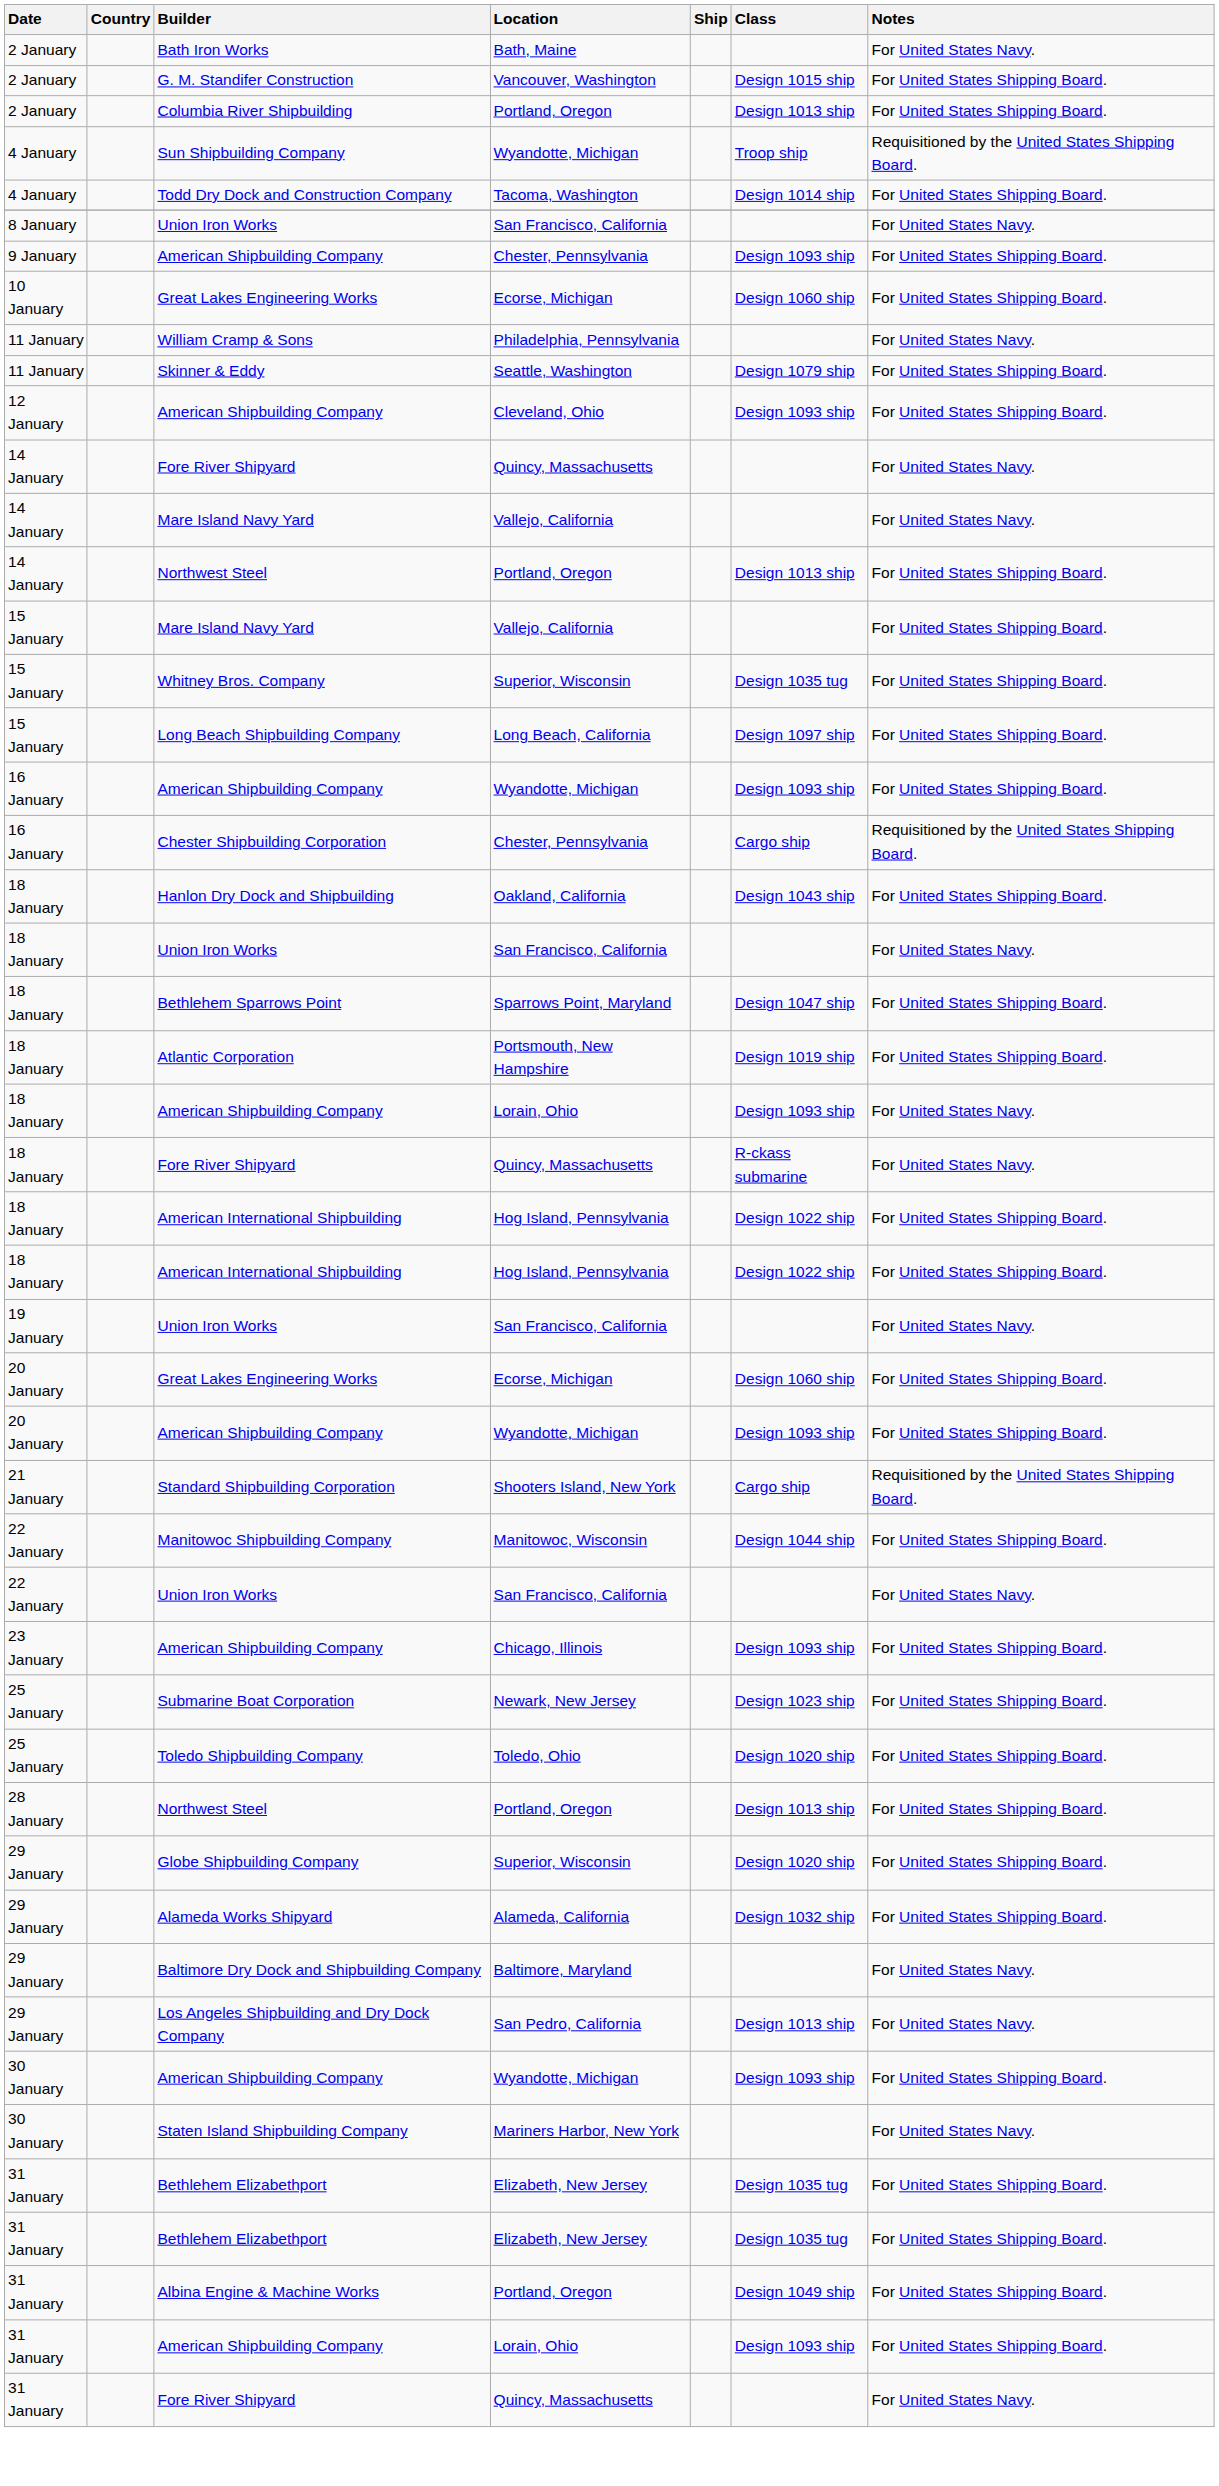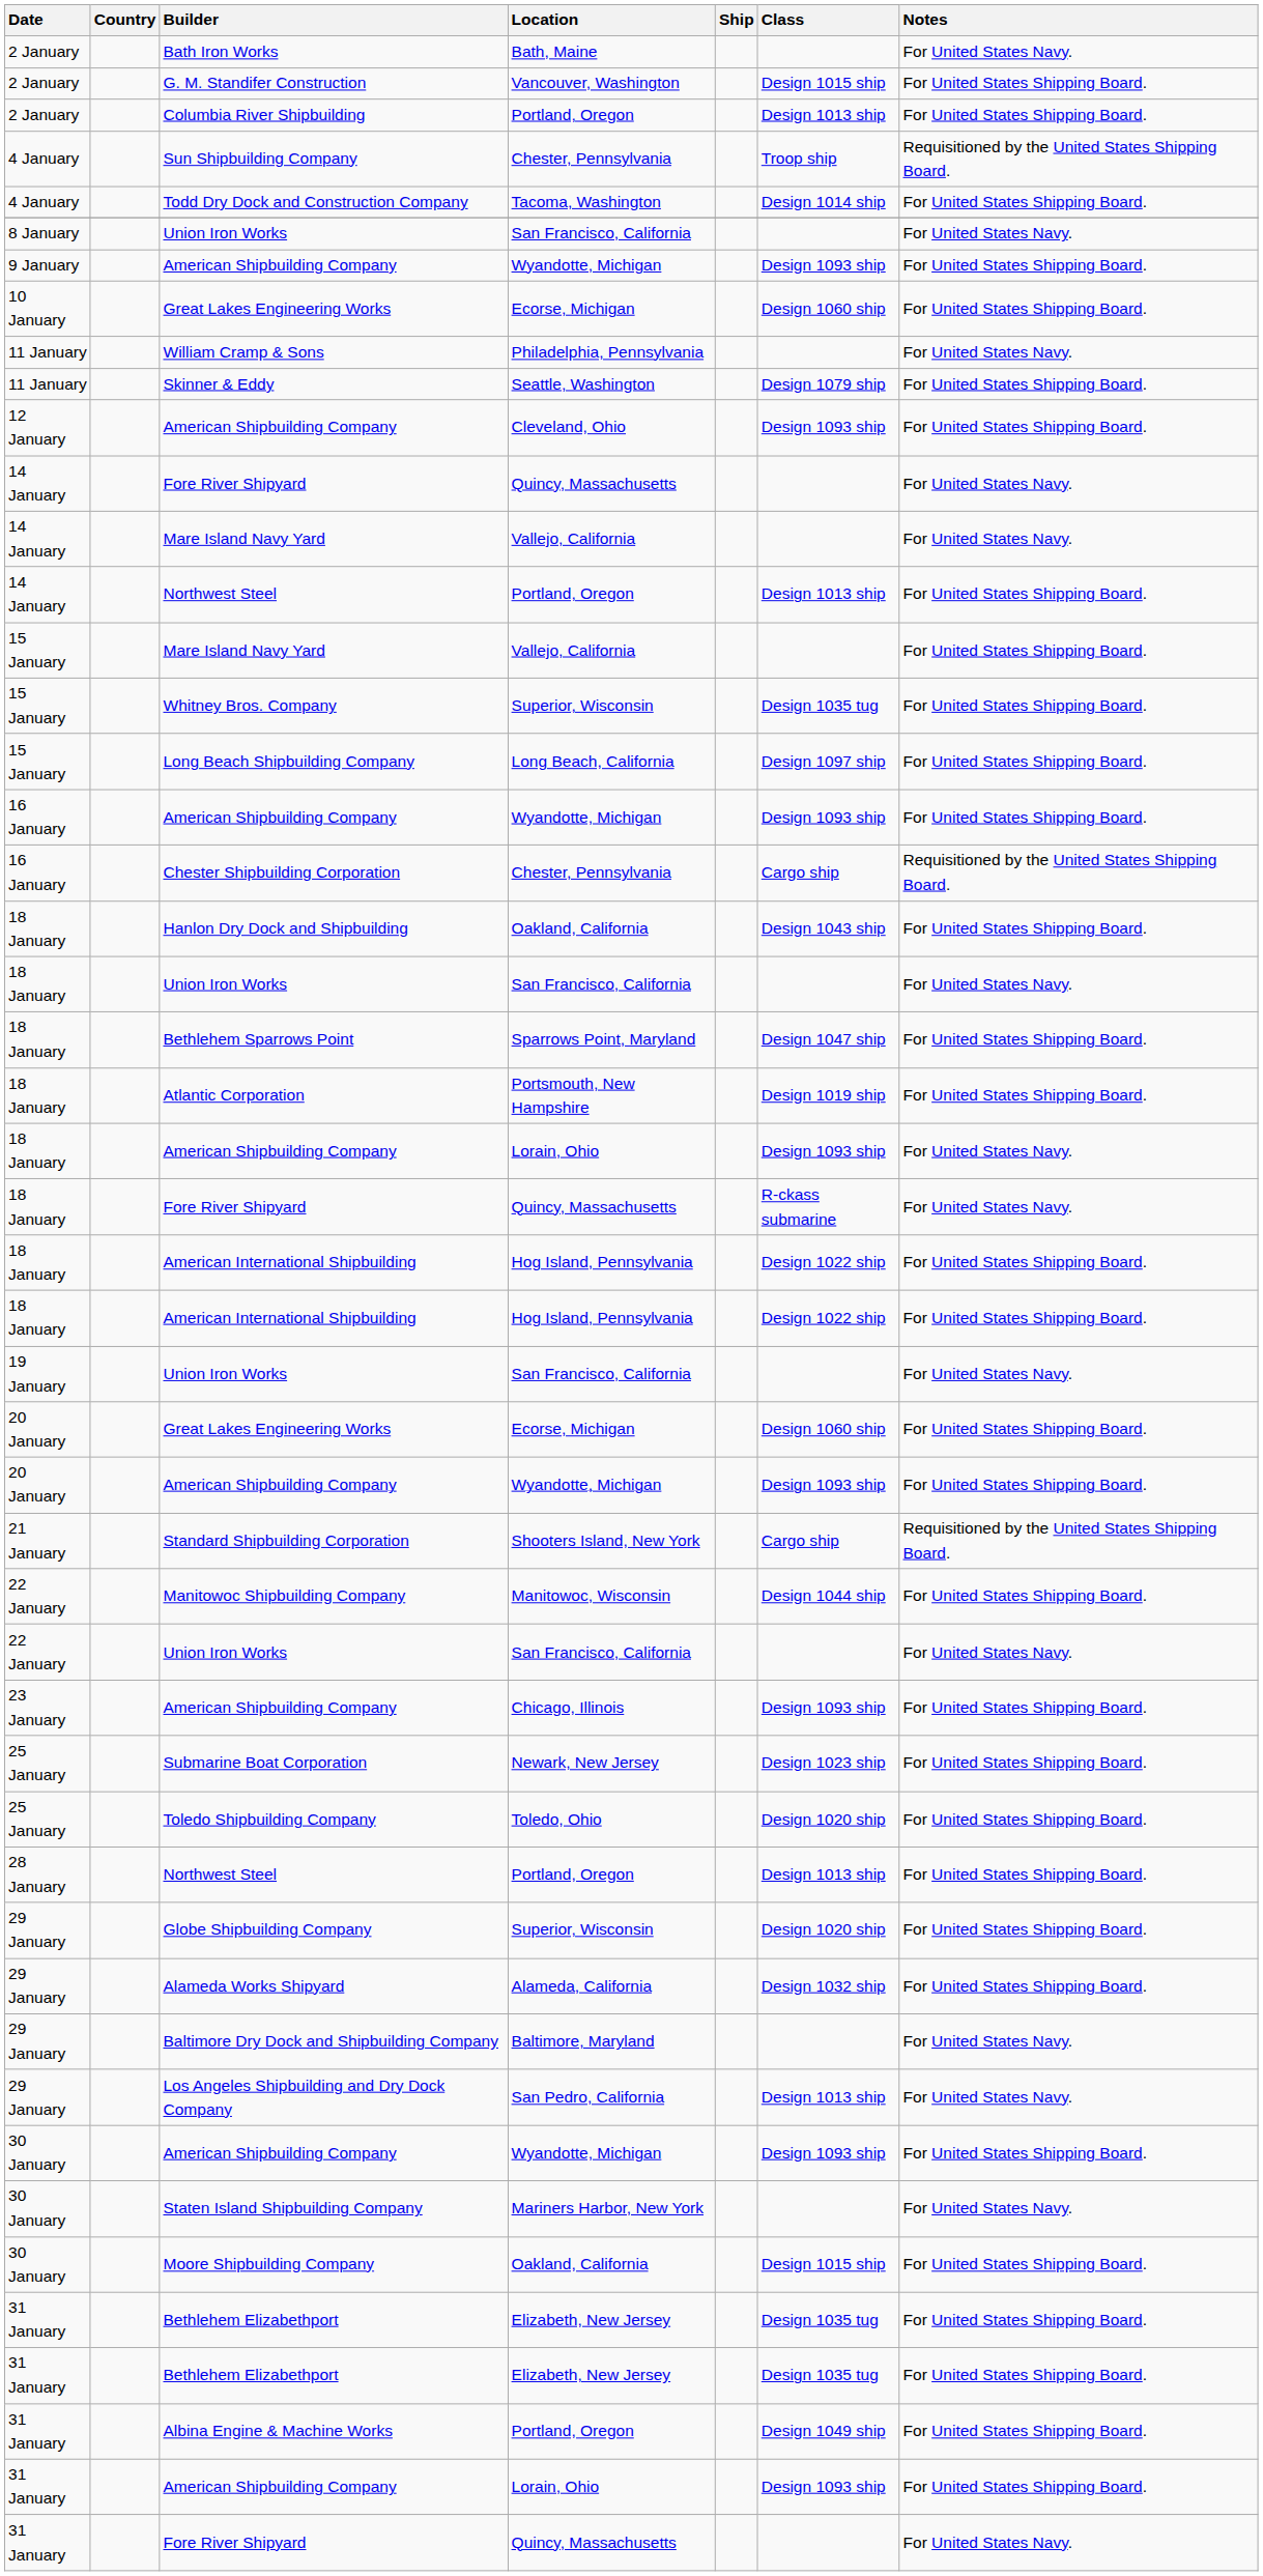 <table class="wikitable sortable" style="font-size:1.00em; line-height:1.5em;">
 <tr>
 <th style="text-align: left;">Date</th>
 <th style="text-align: left;">Country</th>
 <th style="text-align: left;">Builder</th>
 <th style="text-align: left;">Location</th>
 <th style="text-align: left;">Ship</th>
 <th style="text-align: left;">Class</th>
 <th style="text-align: left;">Notes</th>
 </tr>
 <tr ---->
 <td>2 January</td>
 <td></td>
 <td><a href='#'>Bath Iron Works</a></td>
 <td><a href='#'>Bath, Maine</a></td>
 <td><strong></strong></td>
 <td></td>
 <td>For <a href='#'>United States Navy</a>.</td>
 </tr>
 <tr ---->
 <td>2 January</td>
 <td></td>
 <td><a href='#'>G. M. Standifer Construction</a></td>
 <td><a href='#'>Vancouver, Washington</a></td>
 <td><strong></strong></td>
 <td><a href='#'>Design 1015 ship</a></td>
 <td>For <a href='#'>United States Shipping Board</a>.</td>
 </tr>
 <tr ---->
 <td>2 January</td>
 <td></td>
 <td><a href='#'>Columbia River Shipbuilding</a></td>
 <td><a href='#'>Portland, Oregon</a></td>
 <td><strong></strong></td>
 <td><a href='#'>Design 1013 ship</a></td>
 <td>For <a href='#'>United States Shipping Board</a>.</td>
 </tr>
 <tr ---->
 <td>4 January</td>
 <td></td>
 <td><a href='#'>Sun Shipbuilding Company</a></td>
-<td><a href='#'>Wyandotte, Michigan</a></td>
+<td><a href='#'>Chester, Pennsylvania</a></td>
 <td><strong></strong></td>
 <td><a href='#'>Troop ship</a></td>
 <td>Requisitioned by the <a href='#'>United States Shipping Board</a>.</td>
 </tr>
 <tr ---->
 <td>4 January</td>
 <td></td>
 <td><a href='#'>Todd Dry Dock and Construction Company</a></td>
 <td><a href='#'>Tacoma, Washington</a></td>
 <td><strong></strong></td>
 <td><a href='#'>Design 1014 ship</a></td>
 <td>For <a href='#'>United States Shipping Board</a>.</td>
 </tr>
 <tr>
 </tr>
 <tr ---->
 <td>8 January</td>
 <td></td>
 <td><a href='#'>Union Iron Works</a></td>
 <td><a href='#'>San Francisco, California</a></td>
 <td><strong></strong></td>
 <td></td>
 <td>For <a href='#'>United States Navy</a>.</td>
 </tr>
 <tr ---->
 <td>9 January</td>
 <td></td>
 <td><a href='#'>American Shipbuilding Company</a></td>
-<td><a href='#'>Chester, Pennsylvania</a></td>
+<td><a href='#'>Wyandotte, Michigan</a></td>
 <td><strong></strong></td>
 <td><a href='#'>Design 1093 ship</a></td>
 <td>For <a href='#'>United States Shipping Board</a>.</td>
 </tr>
 <tr ---->
 <td>10 January</td>
 <td></td>
 <td><a href='#'>Great Lakes Engineering Works</a></td>
 <td><a href='#'>Ecorse, Michigan</a></td>
 <td><strong></strong></td>
 <td><a href='#'>Design 1060 ship</a></td>
 <td>For <a href='#'>United States Shipping Board</a>.</td>
 </tr>
 <tr ---->
 <td>11 January</td>
 <td></td>
 <td><a href='#'>William Cramp & Sons</a></td>
 <td><a href='#'>Philadelphia, Pennsylvania</a></td>
 <td><strong></strong></td>
 <td></td>
 <td>For <a href='#'>United States Navy</a>.</td>
 </tr>
 <tr ---->
 <td>11 January</td>
 <td></td>
 <td><a href='#'>Skinner & Eddy</a></td>
 <td><a href='#'>Seattle, Washington</a></td>
 <td><strong></strong></td>
 <td><a href='#'>Design 1079 ship</a></td>
 <td>For <a href='#'>United States Shipping Board</a>.</td>
 </tr>
 <tr ---->
 <td>12 January</td>
 <td></td>
 <td><a href='#'>American Shipbuilding Company</a></td>
 <td><a href='#'>Cleveland, Ohio</a></td>
 <td><strong></strong></td>
 <td><a href='#'>Design 1093 ship</a></td>
 <td>For <a href='#'>United States Shipping Board</a>.</td>
 </tr>
 <tr ---->
 <td>14 January</td>
 <td></td>
 <td><a href='#'>Fore River Shipyard</a></td>
 <td><a href='#'>Quincy, Massachusetts</a></td>
 <td><strong></strong></td>
 <td></td>
 <td>For <a href='#'>United States Navy</a>.</td>
 </tr>
 <tr ---->
 <td>14 January</td>
 <td></td>
 <td><a href='#'>Mare Island Navy Yard</a></td>
 <td><a href='#'>Vallejo, California</a></td>
 <td><strong></strong></td>
 <td></td>
 <td>For <a href='#'>United States Navy</a>.</td>
 </tr>
 <tr ---->
 <td>14 January</td>
 <td></td>
 <td><a href='#'>Northwest Steel</a></td>
 <td><a href='#'>Portland, Oregon</a></td>
 <td><strong></strong></td>
 <td><a href='#'>Design 1013 ship</a></td>
 <td>For <a href='#'>United States Shipping Board</a>.</td>
 </tr>
 <tr ---->
 <td>15 January</td>
 <td></td>
 <td><a href='#'>Mare Island Navy Yard</a></td>
 <td><a href='#'>Vallejo, California</a></td>
 <td><strong></strong></td>
 <td></td>
 <td>For <a href='#'>United States Shipping Board</a>.</td>
 </tr>
 <tr ---->
 <td>15 January</td>
 <td></td>
 <td><a href='#'>Whitney Bros. Company</a></td>
 <td><a href='#'>Superior, Wisconsin</a></td>
 <td><strong></strong></td>
 <td><a href='#'>Design 1035 tug</a></td>
 <td>For <a href='#'>United States Shipping Board</a>.</td>
 </tr>
 <tr ---->
 <td>15 January</td>
 <td></td>
 <td><a href='#'>Long Beach Shipbuilding Company</a></td>
 <td><a href='#'>Long Beach, California</a></td>
 <td><strong></strong></td>
 <td><a href='#'>Design 1097 ship</a></td>
 <td>For <a href='#'>United States Shipping Board</a>.</td>
 </tr>
 <tr ---->
 <td>16 January</td>
 <td></td>
 <td><a href='#'>American Shipbuilding Company</a></td>
 <td><a href='#'>Wyandotte, Michigan</a></td>
 <td><strong></strong></td>
 <td><a href='#'>Design 1093 ship</a></td>
 <td>For <a href='#'>United States Shipping Board</a>.</td>
 </tr>
 <tr ---->
 <td>16 January</td>
 <td></td>
 <td><a href='#'>Chester Shipbuilding Corporation</a></td>
 <td><a href='#'>Chester, Pennsylvania</a></td>
 <td><strong></strong></td>
 <td><a href='#'>Cargo ship</a></td>
 <td>Requisitioned by the <a href='#'>United States Shipping Board</a>.</td>
 </tr>
 <tr ---->
 <td>18 January</td>
 <td></td>
 <td><a href='#'>Hanlon Dry Dock and Shipbuilding</a></td>
 <td><a href='#'>Oakland, California</a></td>
 <td><strong></strong></td>
 <td><a href='#'>Design 1043 ship</a></td>
 <td>For <a href='#'>United States Shipping Board</a>.</td>
 </tr>
 <tr ---->
 <td>18 January</td>
 <td></td>
 <td><a href='#'>Union Iron Works</a></td>
 <td><a href='#'>San Francisco, California</a></td>
 <td><strong></strong></td>
 <td></td>
 <td>For <a href='#'>United States Navy</a>.</td>
 </tr>
 <tr ---->
 <td>18 January</td>
 <td></td>
 <td><a href='#'>Bethlehem Sparrows Point</a></td>
 <td><a href='#'>Sparrows Point, Maryland</a></td>
 <td><strong></strong></td>
 <td><a href='#'>Design 1047 ship</a></td>
 <td>For <a href='#'>United States Shipping Board</a>.</td>
 </tr>
 <tr ---->
 <td>18 January</td>
 <td></td>
 <td><a href='#'>Atlantic Corporation</a></td>
 <td><a href='#'>Portsmouth, New Hampshire</a></td>
 <td><strong></strong></td>
 <td><a href='#'>Design 1019 ship</a></td>
 <td>For <a href='#'>United States Shipping Board</a>.</td>
 </tr>
 <tr ---->
 <td>18 January</td>
 <td></td>
 <td><a href='#'>American Shipbuilding Company</a></td>
 <td><a href='#'>Lorain, Ohio</a></td>
 <td><strong></strong></td>
 <td><a href='#'>Design 1093 ship</a></td>
 <td>For <a href='#'>United States Navy</a>.</td>
 </tr>
 <tr ---->
 <td>18 January</td>
 <td></td>
 <td><a href='#'>Fore River Shipyard</a></td>
 <td><a href='#'>Quincy, Massachusetts</a></td>
 <td><strong></strong></td>
 <td><a href='#'>R-ckass</a> <a href='#'>submarine</a></td>
 <td>For <a href='#'>United States Navy</a>.</td>
 </tr>
 <tr ---->
 <td>18 January</td>
 <td></td>
 <td><a href='#'>American International Shipbuilding</a></td>
 <td><a href='#'>Hog Island, Pennsylvania</a></td>
 <td><strong></strong></td>
 <td><a href='#'>Design 1022 ship</a></td>
 <td>For <a href='#'>United States Shipping Board</a>.</td>
 </tr>
 <tr ---->
 <td>18 January</td>
 <td></td>
 <td><a href='#'>American International Shipbuilding</a></td>
 <td><a href='#'>Hog Island, Pennsylvania</a></td>
 <td><strong></strong></td>
 <td><a href='#'>Design 1022 ship</a></td>
 <td>For <a href='#'>United States Shipping Board</a>.</td>
 </tr>
 <tr ---->
 <td>19 January</td>
 <td></td>
 <td><a href='#'>Union Iron Works</a></td>
 <td><a href='#'>San Francisco, California</a></td>
 <td><strong></strong></td>
 <td></td>
 <td>For  <a href='#'>United States Navy</a>.</td>
 </tr>
 <tr ---->
 <td>20 January</td>
 <td></td>
 <td><a href='#'>Great Lakes Engineering Works</a></td>
 <td><a href='#'>Ecorse, Michigan</a></td>
 <td><strong></strong></td>
 <td><a href='#'>Design 1060 ship</a></td>
 <td>For <a href='#'>United States Shipping Board</a>.</td>
 </tr>
 <tr ---->
 <td>20 January</td>
 <td></td>
 <td><a href='#'>American Shipbuilding Company</a></td>
 <td><a href='#'>Wyandotte, Michigan</a></td>
 <td><strong></strong></td>
 <td><a href='#'>Design 1093 ship</a></td>
 <td>For <a href='#'>United States Shipping Board</a>.</td>
 </tr>
 <tr ---->
 <td>21 January</td>
 <td></td>
 <td><a href='#'>Standard Shipbuilding Corporation</a></td>
 <td><a href='#'>Shooters Island, New York</a></td>
 <td><strong></strong></td>
 <td><a href='#'>Cargo ship</a></td>
 <td>Requisitioned by the <a href='#'>United States Shipping Board</a>.</td>
 </tr>
 <tr ---->
 <td>22 January</td>
 <td></td>
 <td><a href='#'>Manitowoc Shipbuilding Company</a></td>
 <td><a href='#'>Manitowoc, Wisconsin</a></td>
 <td><strong></strong></td>
 <td><a href='#'>Design 1044 ship</a></td>
 <td>For <a href='#'>United States Shipping Board</a>.</td>
 </tr>
 <tr ---->
 <td>22 January</td>
 <td></td>
 <td><a href='#'>Union Iron Works</a></td>
 <td><a href='#'>San Francisco, California</a></td>
 <td><strong></strong></td>
 <td></td>
 <td>For <a href='#'>United States Navy</a>.</td>
 </tr>
 <tr ---->
 <td>23 January</td>
 <td></td>
 <td><a href='#'>American Shipbuilding Company</a></td>
 <td><a href='#'>Chicago, Illinois</a></td>
 <td><strong></strong></td>
 <td><a href='#'>Design 1093 ship</a></td>
 <td>For <a href='#'>United States Shipping Board</a>.</td>
 </tr>
 <tr ---->
 <td>25 January</td>
 <td></td>
 <td><a href='#'>Submarine Boat Corporation</a></td>
 <td><a href='#'>Newark, New Jersey</a></td>
 <td><strong></strong></td>
 <td><a href='#'>Design 1023 ship</a></td>
 <td>For <a href='#'>United States Shipping Board</a>.</td>
 </tr>
 <tr ---->
 <td>25 January</td>
 <td></td>
 <td><a href='#'>Toledo Shipbuilding Company</a></td>
 <td><a href='#'>Toledo, Ohio</a></td>
 <td><strong></strong></td>
 <td><a href='#'>Design 1020 ship</a></td>
 <td>For <a href='#'>United States Shipping Board</a>.</td>
 </tr>
 <tr ---->
 <td>28 January</td>
 <td></td>
 <td><a href='#'>Northwest Steel</a></td>
 <td><a href='#'>Portland, Oregon</a></td>
 <td><strong></strong></td>
 <td><a href='#'>Design 1013 ship</a></td>
 <td>For <a href='#'>United States Shipping Board</a>.</td>
 </tr>
 <tr ---->
 <td>29 January</td>
 <td></td>
 <td><a href='#'>Globe Shipbuilding Company</a></td>
 <td><a href='#'>Superior, Wisconsin</a></td>
 <td><strong></strong></td>
 <td><a href='#'>Design 1020 ship</a></td>
 <td>For <a href='#'>United States Shipping Board</a>.</td>
 </tr>
 <tr ---->
 <td>29 January</td>
 <td></td>
 <td><a href='#'>Alameda Works Shipyard</a></td>
 <td><a href='#'>Alameda, California</a></td>
 <td><strong></strong></td>
 <td><a href='#'>Design 1032 ship</a></td>
 <td>For <a href='#'>United States Shipping Board</a>.</td>
 </tr>
 <tr ---->
 <td>29 January</td>
 <td></td>
 <td><a href='#'>Baltimore Dry Dock and Shipbuilding Company</a></td>
 <td><a href='#'>Baltimore, Maryland</a></td>
 <td><strong></strong></td>
 <td></td>
 <td>For <a href='#'>United States Navy</a>.</td>
 </tr>
 <tr ---->
 <td>29 January</td>
 <td></td>
 <td><a href='#'>Los Angeles Shipbuilding and Dry Dock Company</a></td>
 <td><a href='#'>San Pedro, California</a></td>
 <td><strong></strong></td>
 <td><a href='#'>Design 1013 ship</a></td>
 <td>For  <a href='#'>United States Navy</a>.</td>
 </tr>
 <tr ---->
 <td>30 January</td>
 <td></td>
 <td><a href='#'>American Shipbuilding Company</a></td>
 <td><a href='#'>Wyandotte, Michigan</a></td>
 <td><strong></strong></td>
 <td><a href='#'>Design 1093 ship</a></td>
 <td>For <a href='#'>United States Shipping Board</a>.</td>
 </tr>
 <tr ---->
 <td>30 January</td>
 <td></td>
 <td><a href='#'>Staten Island Shipbuilding Company</a></td>
 <td><a href='#'>Mariners Harbor, New York</a></td>
 <td><strong> </strong></td>
 <td></td>
 <td>For <a href='#'>United States Navy</a>.</td>
 </tr>
 <tr ---->
+<td>30 January</td>
+<td></td>
+<td><a href='#'>Moore Shipbuilding Company</a></td>
+<td><a href='#'>Oakland, California</a></td>
+<td><strong></strong></td>
+<td><a href='#'>Design 1015 ship</a></td>
+<td>For <a href='#'>United States Shipping Board</a>.</td>
+</tr>
+<tr ---->
 <td>31 January</td>
 <td></td>
 <td><a href='#'>Bethlehem Elizabethport</a></td>
 <td><a href='#'>Elizabeth, New Jersey</a></td>
 <td><strong></strong></td>
 <td><a href='#'>Design 1035 tug</a></td>
 <td>For <a href='#'>United States Shipping Board</a>.</td>
 </tr>
 <tr ---->
 <td>31 January</td>
 <td></td>
 <td><a href='#'>Bethlehem Elizabethport</a></td>
 <td><a href='#'>Elizabeth, New Jersey</a></td>
 <td><strong></strong></td>
 <td><a href='#'>Design 1035 tug</a></td>
 <td>For <a href='#'>United States Shipping Board</a>.</td>
 </tr>
 <tr ---->
 <td>31 January</td>
 <td></td>
 <td><a href='#'>Albina Engine & Machine Works</a></td>
 <td><a href='#'>Portland, Oregon</a></td>
 <td><strong></strong></td>
 <td><a href='#'>Design 1049 ship</a></td>
 <td>For <a href='#'>United States Shipping Board</a>.</td>
 </tr>
 <tr ---->
 <td>31 January</td>
 <td></td>
 <td><a href='#'>American Shipbuilding Company</a></td>
 <td><a href='#'>Lorain, Ohio</a></td>
 <td><strong></strong></td>
 <td><a href='#'>Design 1093 ship</a></td>
 <td>For <a href='#'>United States Shipping Board</a>.</td>
 </tr>
 <tr ---->
 <td>31 January</td>
 <td></td>
 <td><a href='#'>Fore River Shipyard</a></td>
 <td><a href='#'>Quincy, Massachusetts</a></td>
 <td><strong></strong></td>
 <td></td>
 <td>For <a href='#'>United States Navy</a>.</td>
 </tr>
 </table>
